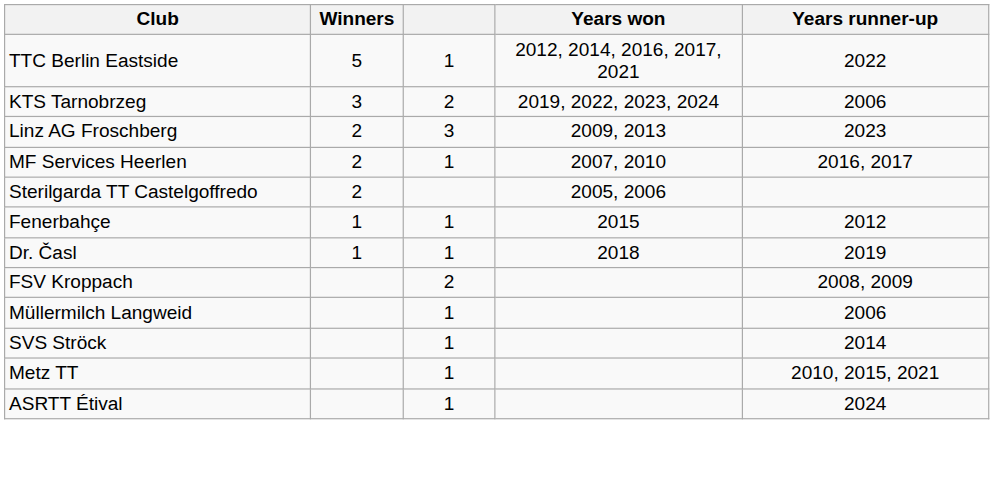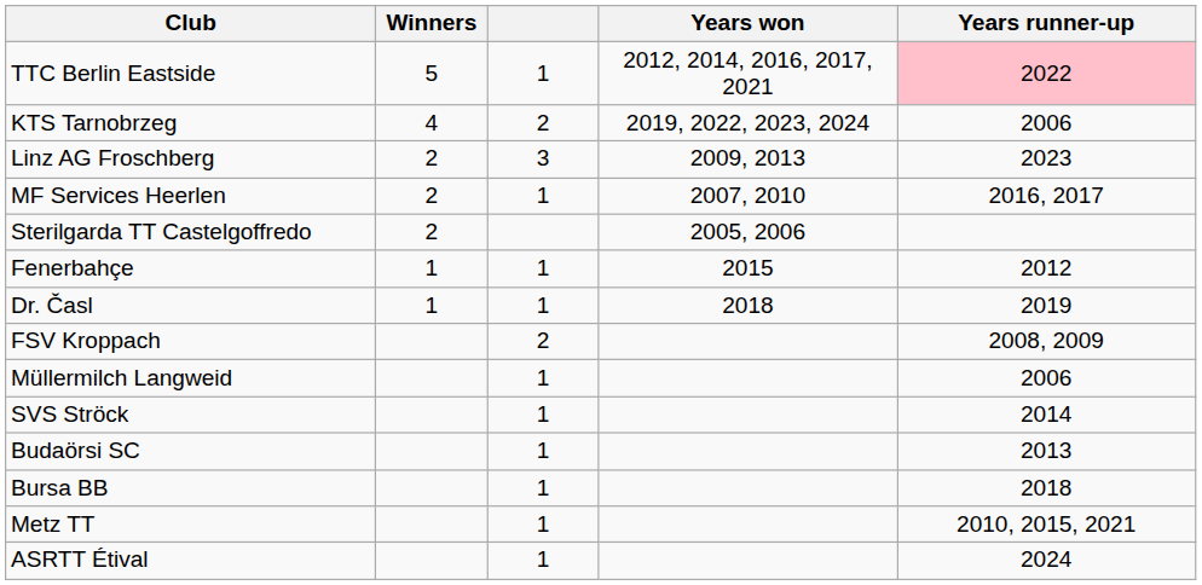 <table class="wikitable sortable" style="text-align: center;">
 <tr>
 <th width=250>Club</th>
 <th width=70>Winners</th>
 <th width=70></th>
 <th width=200>Years won</th>
 <th width=200>Years runner-up</th>
 </tr>
 <tr>
 <td align=left> TTC Berlin Eastside</td>
 <td>5</td>
 <td>1</td>
 <td>2012, 2014, 2016, 2017, 2021</td>
-<td>2022</td>
+<td style="background: pink;">2022</td>
 </tr>
 <tr>
 <td align=left> KTS Tarnobrzeg</td>
-<td>3</td>
+<td>4</td>
 <td>2</td>
 <td>2019, 2022, 2023, 2024</td>
 <td>2006</td>
 </tr>
 <tr>
 <td align=left> Linz AG Froschberg</td>
 <td>2</td>
 <td>3</td>
 <td>2009, 2013</td>
 <td>2023</td>
 </tr>
 <tr>
 <td align=left> MF Services Heerlen</td>
 <td>2</td>
 <td>1</td>
 <td>2007, 2010</td>
 <td>2016, 2017</td>
 </tr>
 <tr>
 <td align=left> Sterilgarda TT Castelgoffredo</td>
 <td>2</td>
 <td></td>
 <td>2005, 2006</td>
 <td></td>
 </tr>
 <tr>
 <td align=left> Fenerbahçe</td>
 <td>1</td>
 <td>1</td>
 <td>2015</td>
 <td>2012</td>
 </tr>
 <tr>
 <td align=left> Dr. Časl</td>
 <td>1</td>
 <td>1</td>
 <td>2018</td>
 <td>2019</td>
 </tr>
 <tr>
 <td align=left> FSV Kroppach</td>
 <td></td>
 <td>2</td>
 <td></td>
 <td>2008, 2009</td>
 </tr>
 <tr>
 <td align=left> Müllermilch Langweid</td>
 <td></td>
 <td>1</td>
 <td></td>
 <td>2006</td>
 </tr>
 <tr>
 <td align=left> SVS Ströck</td>
 <td></td>
 <td>1</td>
 <td></td>
 <td>2014</td>
 </tr>
 <tr>
+<td align=left> Budaörsi SC</td>
+<td></td>
+<td>1</td>
+<td></td>
+<td>2013</td>
+</tr>
+<tr>
+<td align=left> Bursa BB</td>
+<td></td>
+<td>1</td>
+<td></td>
+<td>2018</td>
+</tr>
+<tr>
 <td align=left> Metz TT</td>
 <td></td>
 <td>1</td>
 <td></td>
 <td>2010, 2015, 2021</td>
 </tr>
 <tr>
 <td align=left> ASRTT Étival</td>
 <td></td>
 <td>1</td>
 <td></td>
 <td>2024</td>
 </tr>
 </table>
